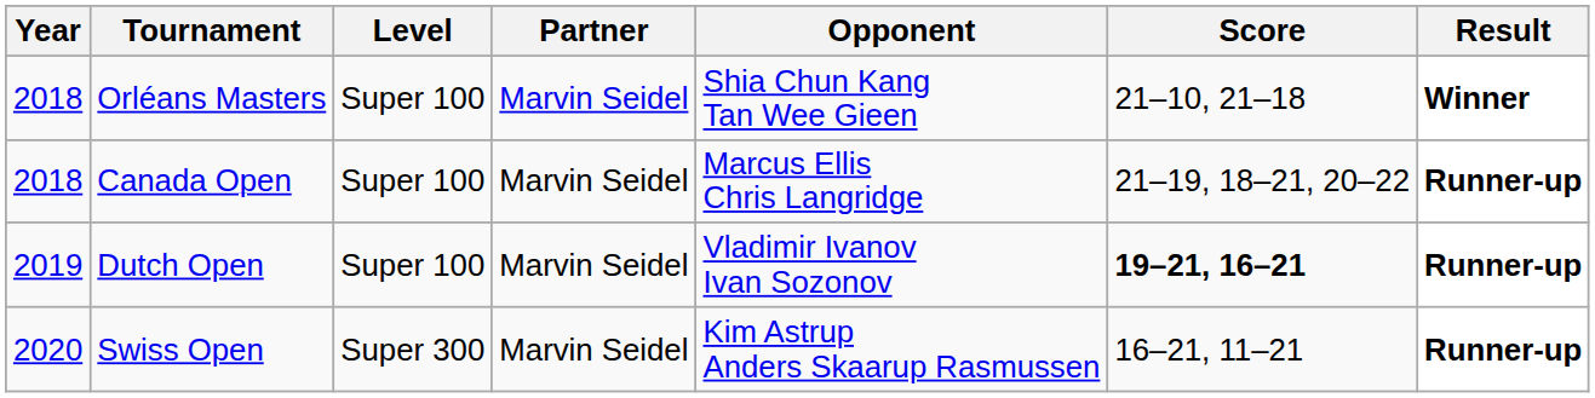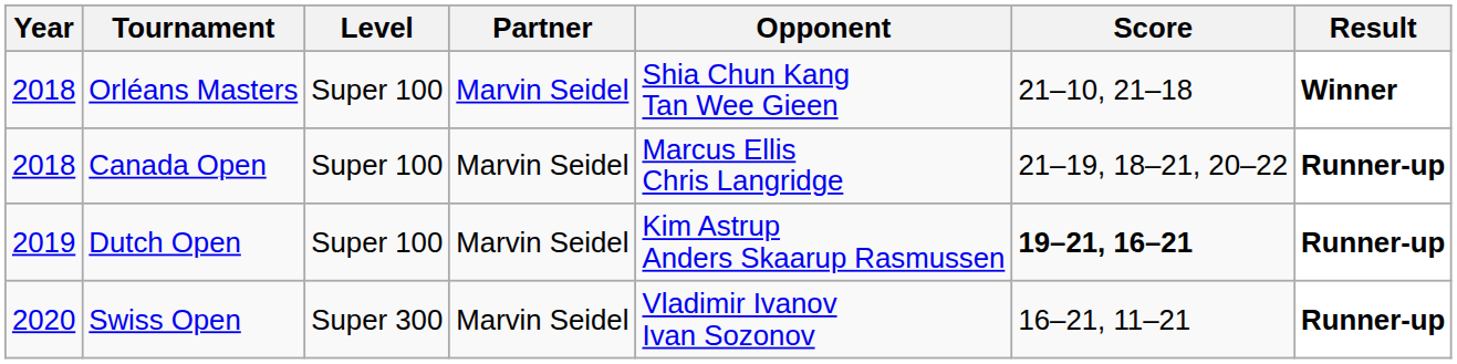 <table class="sortable wikitable" style="font-size: 90%;">
 <tr>
 <th>Year</th>
 <th>Tournament</th>
 <th>Level</th>
 <th>Partner</th>
 <th>Opponent</th>
 <th>Score</th>
 <th>Result</th>
 </tr>
 <tr>
 <td align="center"><a href='#'>2018</a></td>
 <td align="left"><a href='#'>Orléans Masters</a></td>
 <td align="left">Super 100</td>
 <td align="left"> <a href='#'>Marvin Seidel</a></td>
 <td align="left"> <a href='#'>Shia Chun Kang</a><br> <a href='#'>Tan Wee Gieen</a></td>
 <td align="left">21–10, 21–18</td>
 <td style="text-align:left; background:white"> <strong>Winner</strong></td>
 </tr>
 <tr>
 <td align="center"><a href='#'>2018</a></td>
 <td align="left"><a href='#'>Canada Open</a></td>
 <td align="left">Super 100</td>
 <td align="left"> Marvin Seidel</td>
 <td align="left"> <a href='#'>Marcus Ellis</a><br> <a href='#'>Chris Langridge</a></td>
 <td align="left">21–19, 18–21, 20–22</td>
 <td style="text-align:left; background:white"> <strong>Runner-up</strong></td>
 </tr>
 <tr>
 <td align="center"><a href='#'>2019</a></td>
 <td align="left"><a href='#'>Dutch Open</a></td>
 <td align="left">Super 100</td>
 <td align="left"> Marvin Seidel</td>
-<td align="left"> <a href='#'>Vladimir Ivanov</a><br> <a href='#'>Ivan Sozonov</a></td>
+<td align="left"> <a href='#'>Kim Astrup</a><br> <a href='#'>Anders Skaarup Rasmussen</a></td>
 <td align="left"><strong>19–21, 16–21</strong></td>
 <td style="text-align:left; background:white"> <strong>Runner-up</strong></td>
 </tr>
 <tr>
 <td align="center"><a href='#'>2020</a></td>
 <td align="left"><a href='#'>Swiss Open</a></td>
 <td align="left">Super 300</td>
 <td align="left"> Marvin Seidel</td>
-<td align="left"> <a href='#'>Kim Astrup</a><br> <a href='#'>Anders Skaarup Rasmussen</a></td>
+<td align="left"> <a href='#'>Vladimir Ivanov</a><br> <a href='#'>Ivan Sozonov</a></td>
 <td align="left">16–21, 11–21</td>
 <td style="text-align:left; background:white"> <strong>Runner-up</strong></td>
 </tr>
 </table>
